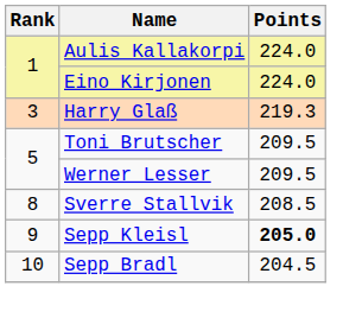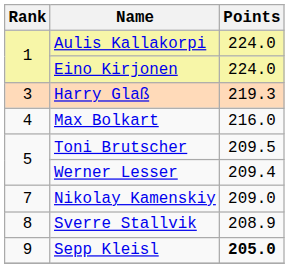 <table class="wikitable sortable">
 <tr>
 <th align=Center>Rank</th>
 <th>Name</th>
 <th>Points</th>
 </tr>
 <tr style="background:#F7F6A8">
 <td rowspan=2 align=center>1</td>
 <td> <a href='#'>Aulis Kallakorpi</a></td>
 <td align=center>224.0</td>
 </tr>
 <tr style="background: #F7F6A8">
 <td> <a href='#'>Eino Kirjonen</a></td>
 <td align=center>224.0</td>
 </tr>
 <tr style="background: #FFDAB9;">
 <td align=center>3</td>
 <td> <a href='#'>Harry Glaß</a></td>
 <td align=center>219.3</td>
 </tr>
 <tr>
+<td align=center>4</td>
+<td> <a href='#'>Max Bolkart</a></td>
+<td align=center>216.0</td>
+</tr>
+<tr>
 <td rowspan=2 align=center>5</td>
 <td> <a href='#'>Toni Brutscher</a></td>
 <td align=center>209.5</td>
 </tr>
 <tr>
 <td> <a href='#'>Werner Lesser</a></td>
-<td align=center>209.5</td>
+<td align=center>209.4</td>
+</tr>
+<tr>
+<td align=center>7</td>
+<td> <a href='#'>Nikolay Kamenskiy</a></td>
+<td align=center>209.0</td>
 </tr>
 <tr>
 <td align=center>8</td>
 <td> <a href='#'>Sverre Stallvik</a></td>
-<td align=center>208.5</td>
+<td align=center>208.9</td>
 </tr>
 <tr>
 <td align=center>9</td>
 <td> <a href='#'>Sepp Kleisl</a></td>
 <td align=center><strong>205.0</strong></td>
 </tr>
 <tr>
-<td align=center>10</td>
-<td> <a href='#'>Sepp Bradl</a></td>
-<td align=center>204.5</td>
-</tr>
-<tr>
 </tr>
 </table>
